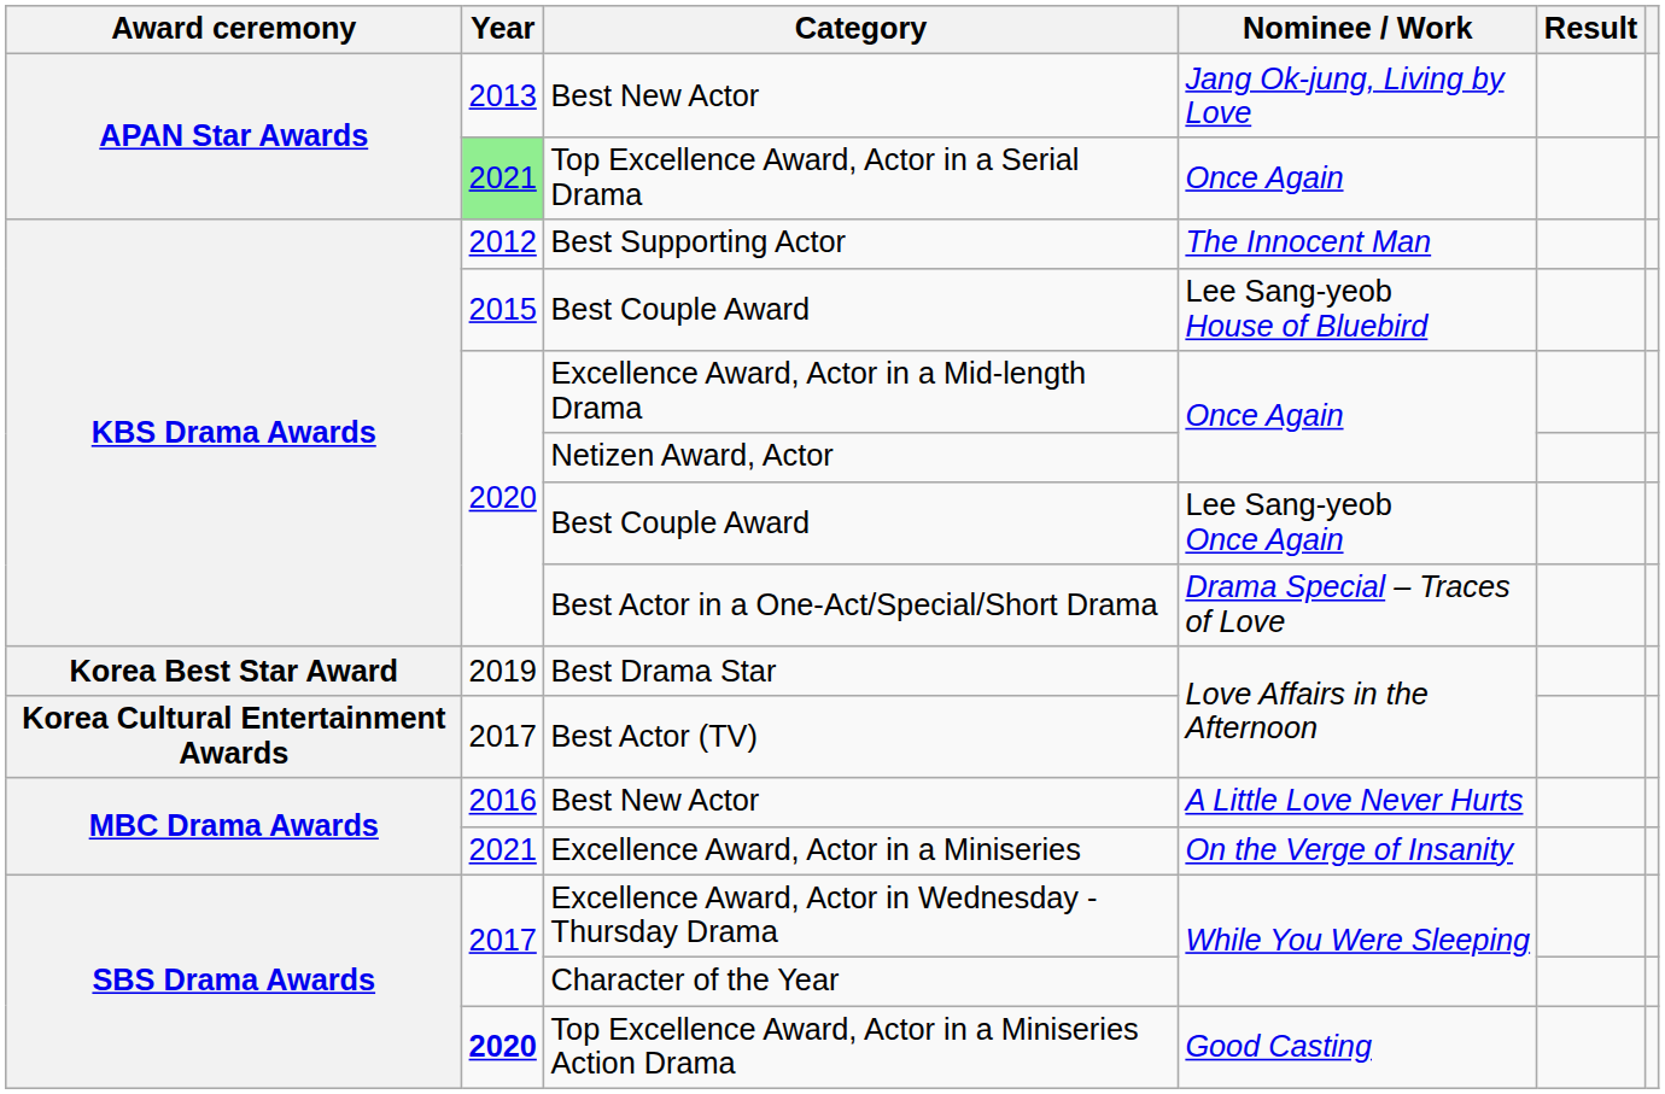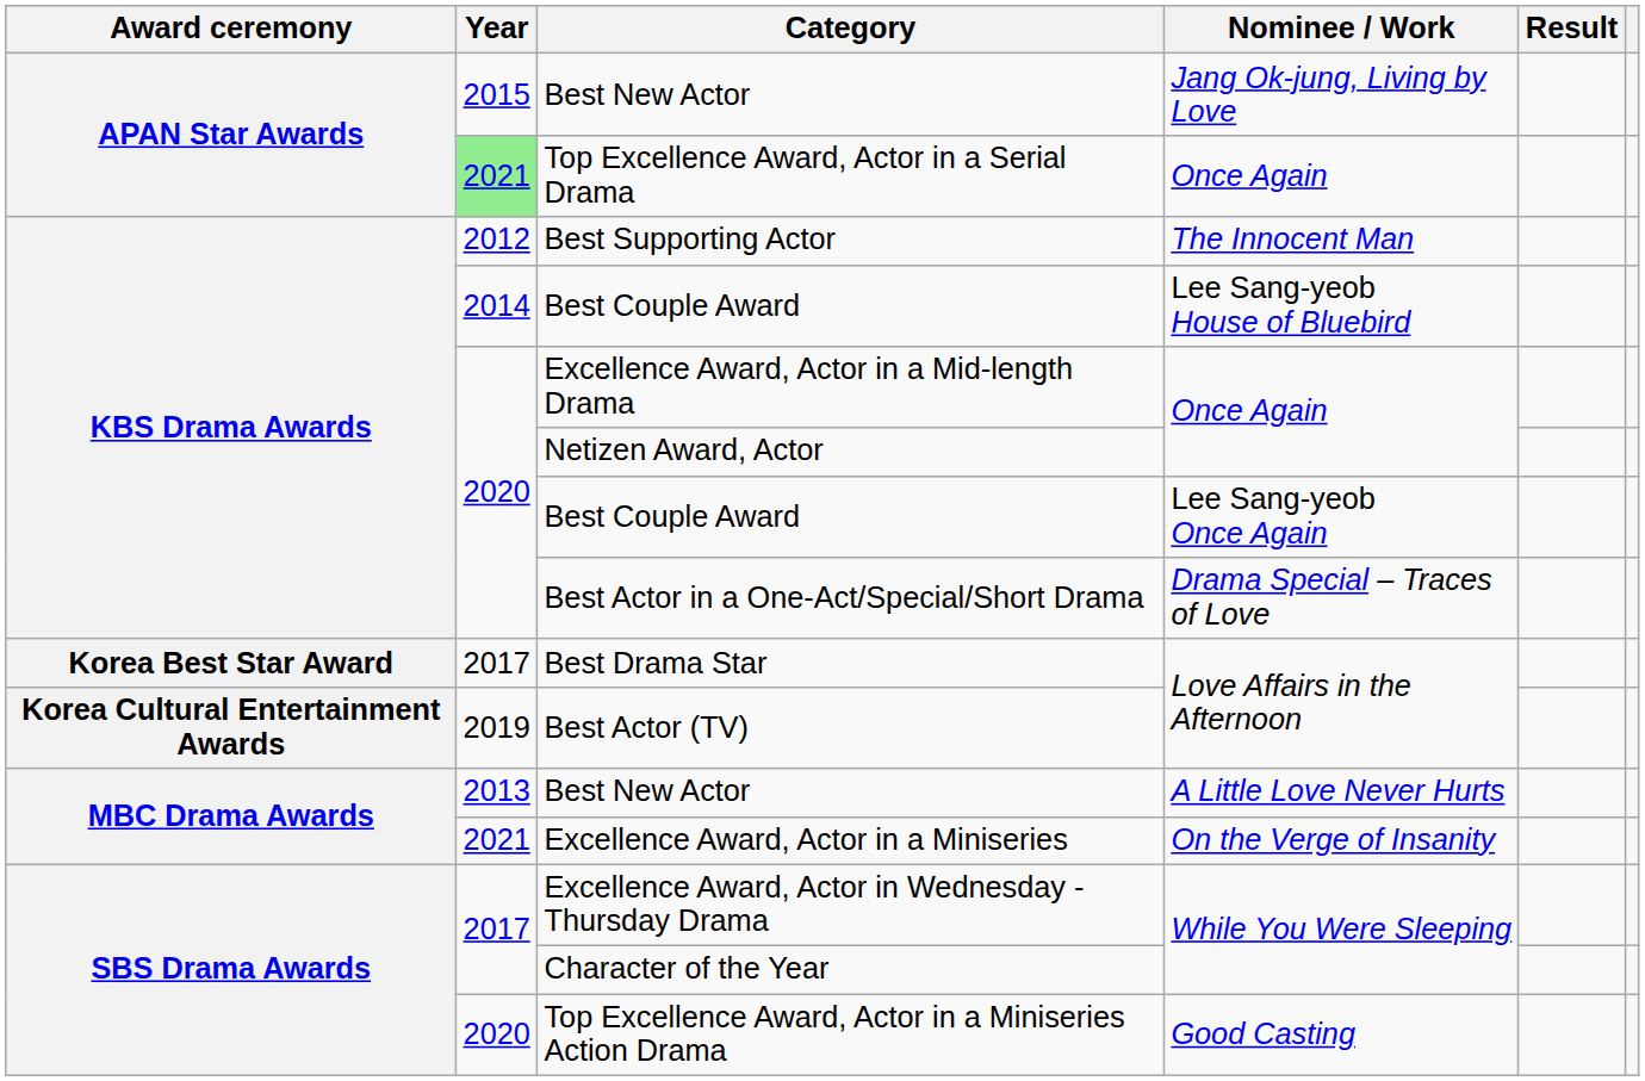 <table class="wikitable plainrowheaders sortable">
 <tr>
 <th scope="col">Award ceremony</th>
 <th scope="col">Year</th>
 <th scope="col">Category</th>
 <th scope="col">Nominee / Work</th>
 <th scope="col">Result</th>
 <th scope="col" class="unsortable"></th>
 </tr>
 <tr>
 <th scope="row" rowspan="2"><a href='#'>APAN Star Awards</a></th>
-<td style="text-align:center"><a href='#'>2013</a></td>
+<td style="text-align:center"><a href='#'>2015</a></td>
 <td>Best New Actor</td>
 <td><em><a href='#'>Jang Ok-jung, Living by Love</a></em></td>
 <td></td>
 <td style="text-align:center"></td>
 </tr>
 <tr>
 <td style="background: lightgreen; text-align:center"><a href='#'>2021</a></td>
 <td>Top Excellence Award, Actor in a Serial Drama</td>
 <td><em> <a href='#'>Once Again</a></em></td>
 <td></td>
 <td style="text-align:center"></td>
 </tr>
 <tr>
 <th scope="row" rowspan="6"><a href='#'>KBS Drama Awards</a></th>
 <td style="text-align:center"><a href='#'>2012</a></td>
 <td>Best Supporting Actor</td>
 <td><em><a href='#'>The Innocent Man</a></em></td>
 <td></td>
 <td style="text-align:center"></td>
 </tr>
 <tr>
-<td style="text-align:center"><a href='#'>2015</a></td>
+<td style="text-align:center"><a href='#'>2014</a></td>
 <td>Best Couple Award</td>
 <td>Lee Sang-yeob  <br> <em><a href='#'>House of Bluebird</a></em></td>
 <td></td>
 <td style="text-align:center"></td>
 </tr>
 <tr>
 <td rowspan="4" style="text-align:center"><a href='#'>2020</a></td>
 <td>Excellence Award, Actor in a Mid-length Drama</td>
 <td rowspan="2"><em> <a href='#'>Once Again</a></em></td>
 <td></td>
 <td style="text-align:center"></td>
 </tr>
 <tr>
 <td>Netizen Award, Actor</td>
 <td></td>
 <td style="text-align:center"></td>
 </tr>
 <tr>
 <td>Best Couple Award</td>
 <td>Lee Sang-yeob <br> <em> <a href='#'>Once Again</a></em></td>
 <td></td>
 <td style="text-align:center"></td>
 </tr>
 <tr>
 <td>Best Actor in a One-Act/Special/Short Drama</td>
 <td><em><a href='#'>Drama Special</a> – Traces of Love</em></td>
 <td></td>
 <td style="text-align:center"></td>
 </tr>
 <tr>
 <th scope="row">Korea Best Star Award</th>
-<td style="text-align:center">2019</td>
+<td style="text-align:center">2017</td>
 <td>Best Drama Star</td>
 <td rowspan="2"><em>Love Affairs in the Afternoon</em></td>
 <td></td>
 <td style="text-align:center"></td>
 </tr>
 <tr>
 <th scope="row">Korea Cultural Entertainment Awards</th>
-<td style="text-align:center">2017</td>
+<td style="text-align:center">2019</td>
 <td>Best Actor (TV)</td>
 <td></td>
 <td style="text-align:center"></td>
 </tr>
 <tr>
 <th scope="row" rowspan="2"><a href='#'>MBC Drama Awards</a></th>
-<td style="text-align:center"><a href='#'>2016</a></td>
+<td style="text-align:center"><a href='#'>2013</a></td>
 <td>Best New Actor</td>
 <td><em><a href='#'>A Little Love Never Hurts</a></em></td>
 <td></td>
 <td style="text-align:center"></td>
 </tr>
 <tr>
 <td style="text-align:center"><a href='#'>2021</a></td>
 <td>Excellence Award, Actor in a Miniseries</td>
 <td><em><a href='#'>On the Verge of Insanity</a></em></td>
 <td></td>
 <td style="text-align:center"></td>
 </tr>
 <tr>
 <th scope="row" rowspan="3"><a href='#'>SBS Drama Awards</a></th>
 <td rowspan="2" style="text-align:center"><a href='#'>2017</a></td>
 <td>Excellence Award, Actor in Wednesday - Thursday Drama</td>
 <td rowspan="2"><em><a href='#'>While You Were Sleeping</a></em></td>
 <td></td>
 <td style="text-align:center"></td>
 </tr>
 <tr>
 <td>Character of the Year</td>
 <td></td>
 <td style="text-align:center"></td>
 </tr>
 <tr>
-<td style="text-align:center"><strong><a href='#'>2020</a></strong></td>
+<td style="text-align:center"><a href='#'>2020</a></td>
 <td>Top Excellence Award, Actor in a Miniseries Action Drama</td>
 <td><em><a href='#'>Good Casting</a></em></td>
 <td></td>
 <td style="text-align:center"></td>
 </tr>
 </table>
